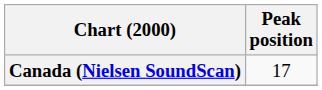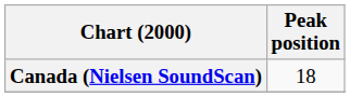 <table class="wikitable sortable plainrowheaders">
 <tr>
 <th scope="col">Chart (2000)</th>
 <th scope="col">Peak<br>position</th>
 </tr>
 <tr>
 <th scope="row">Canada (<a href='#'>Nielsen SoundScan</a>)</th>
-<td align="center">17</td>
+<td align="center">18</td>
 </tr>
 <tr>
 </tr>
 <tr>
 </tr>
 <tr>
 </tr>
 </table>
